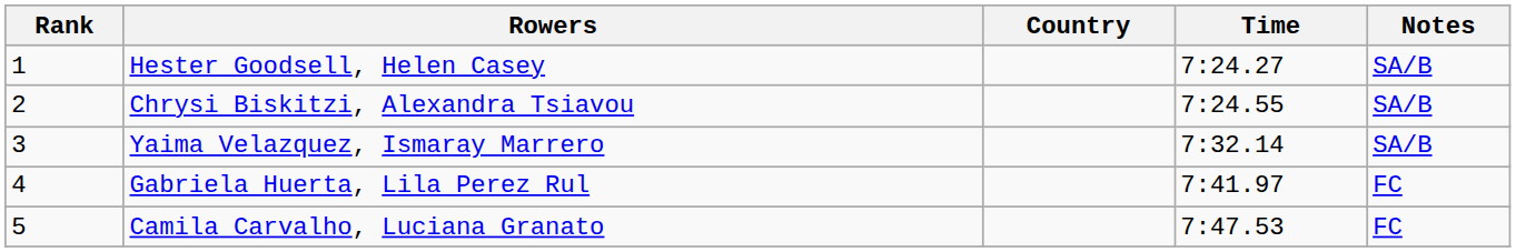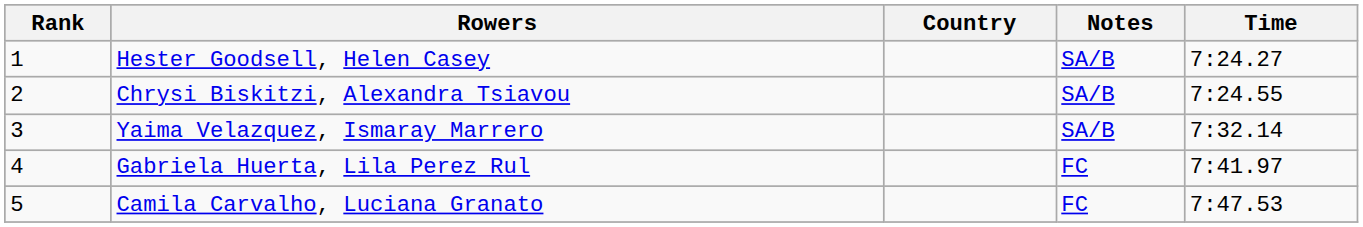 <table class="wikitable sortable" width=50%>
 <tr>
 <th>Rank</th>
 <th>Rowers</th>
 <th>Country</th>
+<th>Notes</th>
 <th>Time</th>
-<th>Notes</th>
 </tr>
 <tr>
 <td>1</td>
 <td><a href='#'>Hester Goodsell</a>, <a href='#'>Helen Casey</a></td>
 <td></td>
+<td><a href='#'>SA/B</a></td>
 <td>7:24.27</td>
-<td><a href='#'>SA/B</a></td>
 </tr>
 <tr>
 <td>2</td>
 <td><a href='#'>Chrysi Biskitzi</a>, <a href='#'>Alexandra Tsiavou</a></td>
 <td></td>
+<td><a href='#'>SA/B</a></td>
 <td>7:24.55</td>
-<td><a href='#'>SA/B</a></td>
 </tr>
 <tr>
 <td>3</td>
 <td><a href='#'>Yaima Velazquez</a>, <a href='#'>Ismaray Marrero</a></td>
 <td></td>
+<td><a href='#'>SA/B</a></td>
 <td>7:32.14</td>
-<td><a href='#'>SA/B</a></td>
 </tr>
 <tr>
 <td>4</td>
 <td><a href='#'>Gabriela Huerta</a>, <a href='#'>Lila Perez Rul</a></td>
 <td></td>
+<td><a href='#'>FC</a></td>
 <td>7:41.97</td>
-<td><a href='#'>FC</a></td>
 </tr>
 <tr>
 <td>5</td>
 <td><a href='#'>Camila Carvalho</a>, <a href='#'>Luciana Granato</a></td>
 <td></td>
+<td><a href='#'>FC</a></td>
 <td>7:47.53</td>
-<td><a href='#'>FC</a></td>
 </tr>
 </table>
